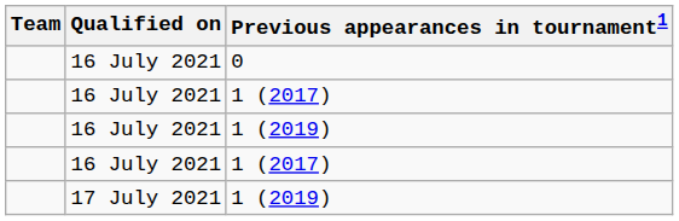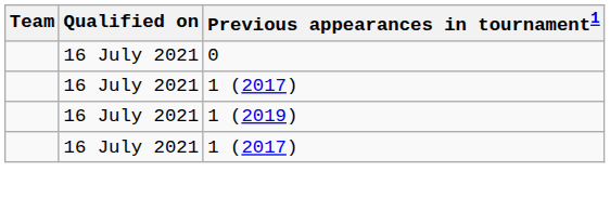 <table class="wikitable sortable" style="text-align: left;">
 <tr>
 <th>Team</th>
 <th>Qualified on</th>
 <th>Previous appearances in tournament<sup><a href='#'>1</a></sup></th>
 </tr>
 <tr>
 <td></td>
 <td>16 July 2021</td>
 <td>0</td>
 </tr>
 <tr>
 <td></td>
 <td>16 July 2021</td>
 <td>1 (<a href='#'>2017</a>)</td>
 </tr>
 <tr>
 <td></td>
 <td>16 July 2021</td>
 <td>1 (<a href='#'>2019</a>)</td>
 </tr>
 <tr>
 <td></td>
 <td>16 July 2021</td>
 <td>1 (<a href='#'>2017</a>)</td>
 </tr>
-<tr>
-<td></td>
-<td>17 July 2021</td>
-<td>1 (<a href='#'>2019</a>)</td>
-</tr>
 </table>
